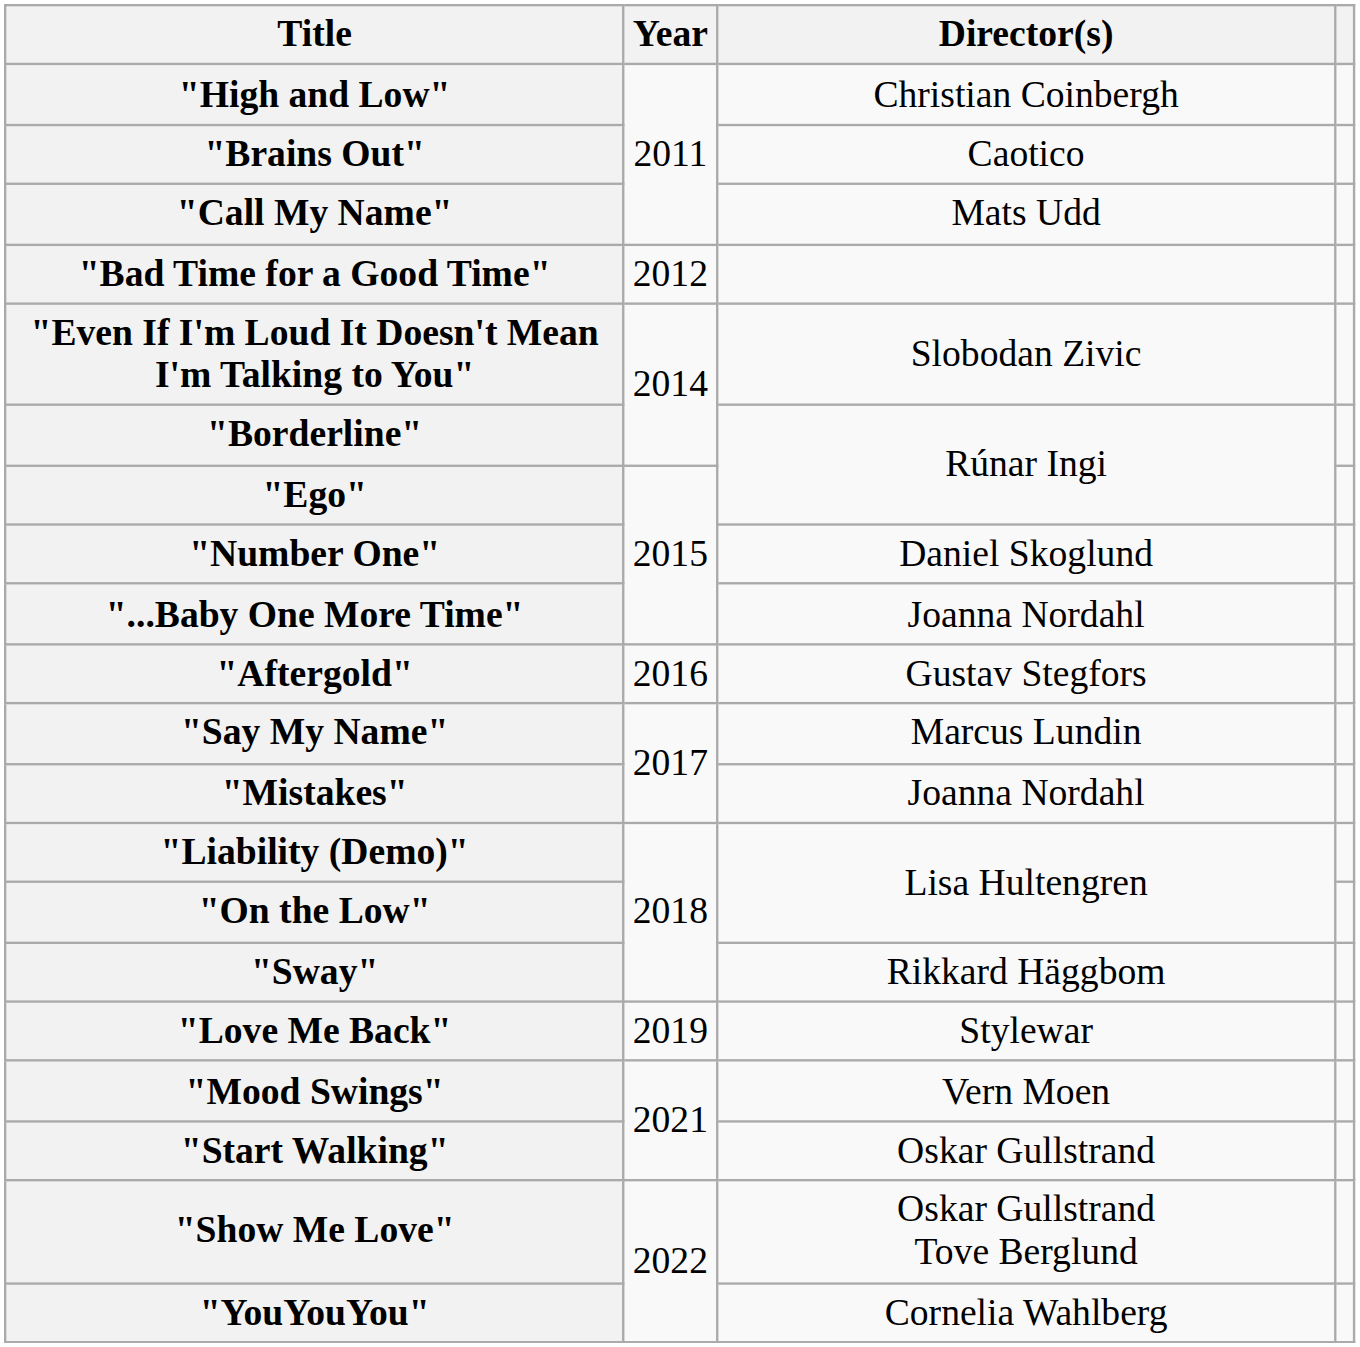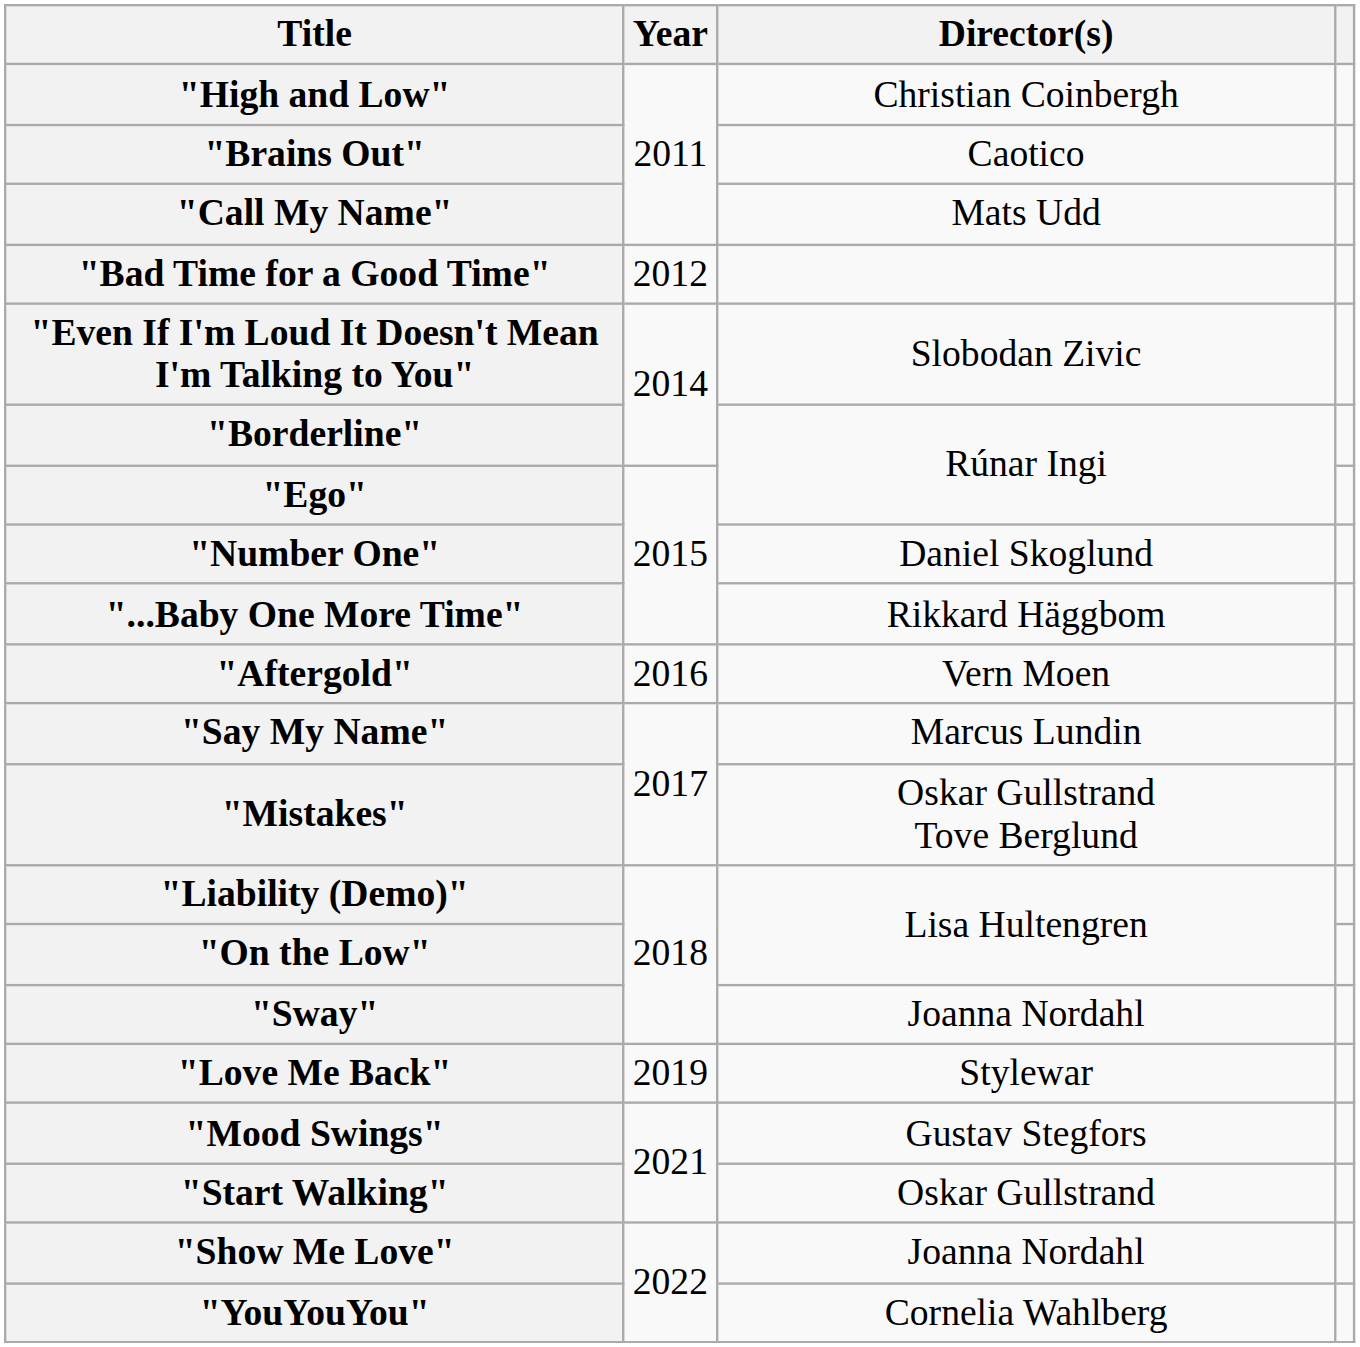 <table class="wikitable plainrowheaders" style="text-align:center;" border="1">
 <tr>
 <th scope="col" style="width:16em;">Title</th>
 <th>Year</th>
 <th scope="col" style="width:16em;">Director(s)</th>
 <th scope="col"></th>
 </tr>
 <tr>
 <th scope="row">"High and Low"</th>
 <td rowspan="3">2011</td>
 <td>Christian Coinbergh</td>
 <td></td>
 </tr>
 <tr>
 <th scope="row">"Brains Out"<br></th>
 <td>Caotico</td>
 <td></td>
 </tr>
 <tr>
 <th scope="row">"Call My Name"</th>
 <td>Mats Udd</td>
 <td></td>
 </tr>
 <tr>
 <th scope="row">"Bad Time for a Good Time"<br></th>
 <td>2012</td>
 <td></td>
 <td></td>
 </tr>
 <tr>
 <th scope="row">"Even If I'm Loud It Doesn't Mean I'm Talking to You"</th>
 <td rowspan="2">2014</td>
 <td>Slobodan Zivic</td>
 <td></td>
 </tr>
 <tr>
 <th scope="row">"Borderline"</th>
 <td rowspan="2">Rúnar Ingi</td>
 <td></td>
 </tr>
 <tr>
 <th scope="row">"Ego"</th>
 <td rowspan="3">2015</td>
 <td></td>
 </tr>
 <tr>
 <th scope="row">"Number One"</th>
 <td>Daniel Skoglund</td>
 <td></td>
 </tr>
 <tr>
 <th scope="row">"...Baby One More Time"</th>
-<td>Joanna Nordahl</td>
+<td>Rikkard Häggbom</td>
 <td></td>
 </tr>
 <tr>
 <th scope="row">"Aftergold"<br></th>
 <td>2016</td>
-<td>Gustav Stegfors</td>
+<td>Vern Moen</td>
 <td></td>
 </tr>
 <tr>
 <th scope="row">"Say My Name"</th>
 <td rowspan="2">2017</td>
 <td>Marcus Lundin</td>
 <td></td>
 </tr>
 <tr>
 <th scope="row">"Mistakes"</th>
-<td>Joanna Nordahl</td>
+<td>Oskar Gullstrand<br>Tove Berglund</td>
 <td></td>
 </tr>
 <tr>
 <th scope="row">"Liability (Demo)"</th>
 <td rowspan="3">2018</td>
 <td rowspan="2">Lisa Hultengren</td>
 <td></td>
 </tr>
 <tr>
 <th scope="row">"On the Low" </th>
 <td></td>
 </tr>
 <tr>
 <th scope="row">"Sway"</th>
-<td>Rikkard Häggbom</td>
+<td>Joanna Nordahl</td>
 <td></td>
 </tr>
 <tr>
 <th scope="row">"Love Me Back"<br></th>
 <td>2019</td>
 <td>Stylewar</td>
 <td></td>
 </tr>
 <tr>
 <th scope="row">"Mood Swings"</th>
 <td rowspan="2">2021</td>
-<td>Vern Moen</td>
+<td>Gustav Stegfors</td>
 <td></td>
 </tr>
 <tr>
 <th scope="row">"Start Walking"</th>
 <td>Oskar Gullstrand</td>
 <td></td>
 </tr>
 <tr>
 <th scope="row">"Show Me Love"</th>
 <td rowspan="2">2022</td>
-<td>Oskar Gullstrand<br>Tove Berglund</td>
+<td>Joanna Nordahl</td>
 <td></td>
 </tr>
 <tr>
 <th scope="row">"YouYouYou"</th>
 <td>Cornelia Wahlberg</td>
 <td></td>
 </tr>
 <tr>
 </tr>
 </table>
